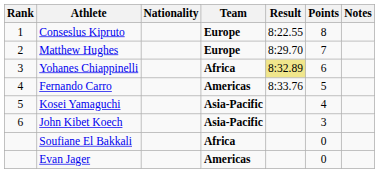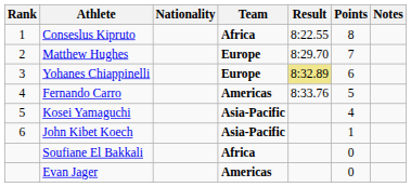 <table class="wikitable sortable" style="text-align:center">
 <tr>
 <th>Rank</th>
 <th>Athlete</th>
 <th>Nationality</th>
 <th>Team</th>
 <th>Result</th>
 <th>Points</th>
 <th>Notes</th>
 </tr>
 <tr>
 <td>1</td>
 <td align="left"><a href='#'>Conseslus Kipruto</a></td>
 <td align=left></td>
-<td align=left><strong>Europe</strong></td>
+<td align=left><strong>Africa</strong></td>
 <td>8:22.55</td>
 <td>8</td>
 <td></td>
 </tr>
 <tr>
 <td>2</td>
 <td align="left"><a href='#'>Matthew Hughes</a></td>
 <td align=left></td>
 <td align=left><strong>Europe</strong></td>
 <td>8:29.70</td>
 <td>7</td>
 <td></td>
 </tr>
 <tr>
 <td>3</td>
 <td align="left"><a href='#'>Yohanes Chiappinelli</a></td>
 <td align=left></td>
-<td align=left><strong>Africa</strong></td>
+<td align=left><strong>Europe</strong></td>
 <td style="background: khaki;">8:32.89</td>
 <td>6</td>
 <td></td>
 </tr>
 <tr>
 <td>4</td>
 <td align="left"><a href='#'>Fernando Carro</a></td>
 <td align=left></td>
 <td align=left><strong>Americas</strong></td>
 <td>8:33.76</td>
 <td>5</td>
 <td></td>
 </tr>
 <tr>
 <td>5</td>
 <td align="left"><a href='#'>Kosei Yamaguchi</a></td>
 <td align=left></td>
 <td align=left><strong>Asia-Pacific</strong></td>
 <td></td>
 <td>4</td>
 <td></td>
 </tr>
 <tr>
 <td>6</td>
 <td align="left"><a href='#'>John Kibet Koech</a></td>
 <td align=left></td>
 <td align=left><strong>Asia-Pacific</strong></td>
 <td></td>
-<td>3</td>
+<td>1</td>
 <td></td>
 </tr>
 <tr>
 <td></td>
 <td align="left"><a href='#'>Soufiane El Bakkali</a></td>
 <td align=left></td>
 <td align=left><strong>Africa</strong></td>
 <td></td>
 <td>0</td>
 <td></td>
 </tr>
 <tr>
 <td></td>
 <td align="left"><a href='#'>Evan Jager</a></td>
 <td align=left></td>
 <td align=left><strong>Americas</strong></td>
 <td></td>
 <td>0</td>
 <td></td>
 </tr>
 </table>
